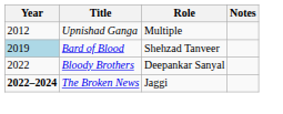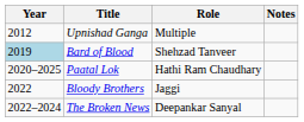 <table class="wikitable">
 <tr>
 <th>Year</th>
 <th>Title</th>
 <th>Role</th>
 <th>Notes</th>
 </tr>
 <tr>
 <td>2012</td>
 <td><em>Upnishad Ganga</em></td>
 <td>Multiple</td>
 <td></td>
 </tr>
 <tr>
 <td style="background: lightblue;">2019</td>
 <td><em><a href='#'>Bard of Blood</a></em></td>
 <td>Shehzad Tanveer</td>
 <td></td>
 </tr>
 <tr>
+<td>2020–2025</td>
+<td><em><a href='#'>Paatal Lok</a></em></td>
+<td>Hathi Ram Chaudhary</td>
+<td></td>
+</tr>
+<tr>
 <td>2022</td>
 <td><em><a href='#'>Bloody Brothers</a></em></td>
+<td>Jaggi</td>
+<td></td>
+</tr>
+<tr>
+<td>2022–2024</td>
+<td><em><a href='#'>The Broken News</a></em></td>
 <td>Deepankar Sanyal</td>
 <td></td>
 </tr>
-<tr>
-<td><strong>2022–2024</strong></td>
-<td><em><a href='#'>The Broken News</a></em></td>
-<td>Jaggi</td>
-<td></td>
-</tr>
 </table>
